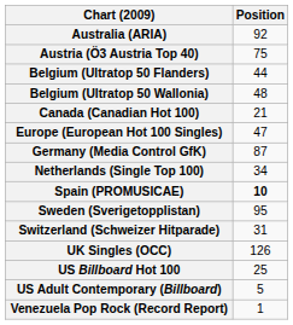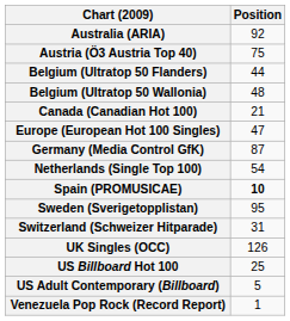 <table class="wikitable sortable plainrowheaders" style="text-align:center">
 <tr>
 <th scope="col" style="width:18em;">Chart (2009)</th>
 <th scope="col">Position</th>
 </tr>
 <tr>
 <th scope="row">Australia (ARIA)</th>
 <td>92</td>
 </tr>
 <tr>
 <th scope="row">Austria (Ö3 Austria Top 40)</th>
 <td>75</td>
 </tr>
 <tr>
 <th scope="row">Belgium (Ultratop 50 Flanders)</th>
 <td>44</td>
 </tr>
 <tr>
 <th scope="row">Belgium (Ultratop 50 Wallonia)</th>
 <td>48</td>
 </tr>
 <tr>
 <th scope="row">Canada (Canadian Hot 100)</th>
 <td>21</td>
 </tr>
 <tr>
 <th scope="row">Europe (European Hot 100 Singles)</th>
 <td>47</td>
 </tr>
 <tr>
 <th scope="row">Germany (Media Control GfK)</th>
 <td>87</td>
 </tr>
 <tr>
 <th scope="row">Netherlands (Single Top 100)</th>
-<td>34</td>
+<td>54</td>
 </tr>
 <tr>
 <th scope="row">Spain (PROMUSICAE)</th>
 <td><strong>10</strong></td>
 </tr>
 <tr>
 <th scope="row">Sweden (Sverigetopplistan)</th>
 <td>95</td>
 </tr>
 <tr>
 <th scope="row">Switzerland (Schweizer Hitparade)</th>
 <td>31</td>
 </tr>
 <tr>
 <th scope="row">UK Singles (OCC)</th>
 <td>126</td>
 </tr>
 <tr>
 <th scope="row">US <em>Billboard</em> Hot 100</th>
 <td>25</td>
 </tr>
 <tr>
 <th scope="row">US Adult Contemporary (<em>Billboard</em>)</th>
 <td>5</td>
 </tr>
 <tr>
 <th scope="row">Venezuela Pop Rock (Record Report)</th>
 <td>1</td>
 </tr>
 </table>
